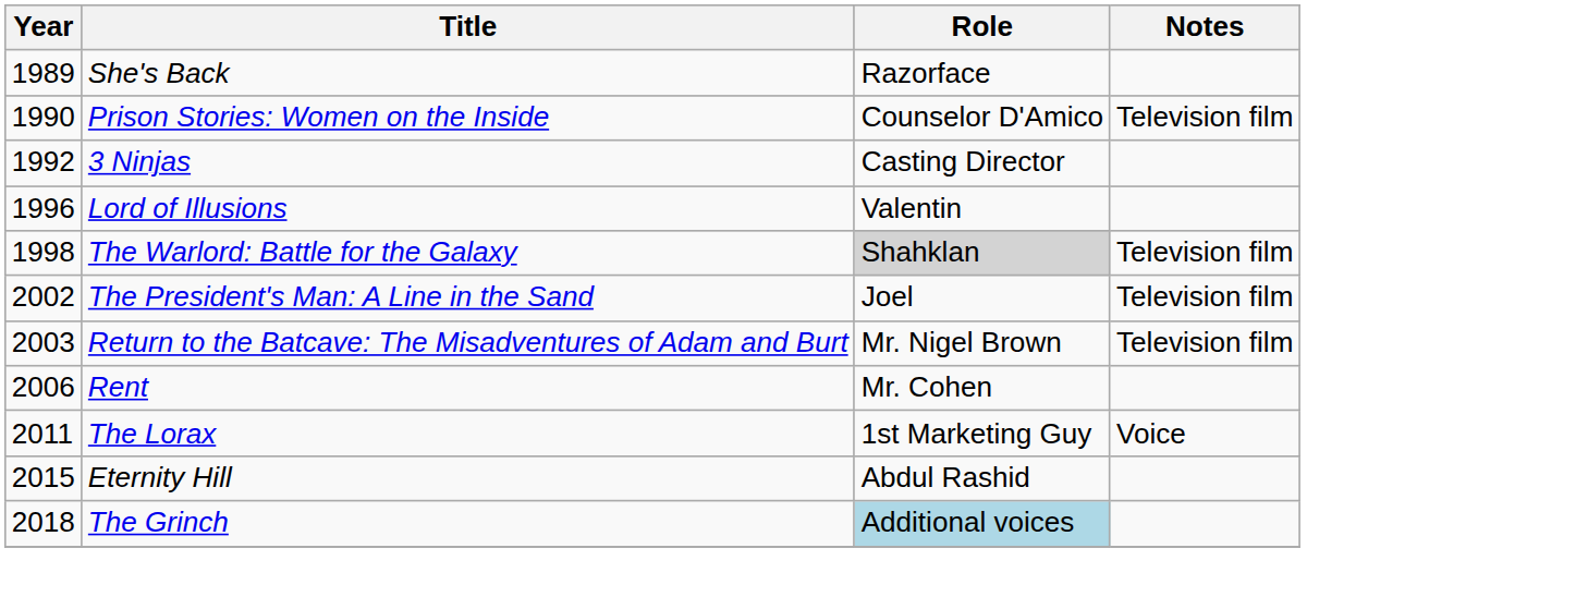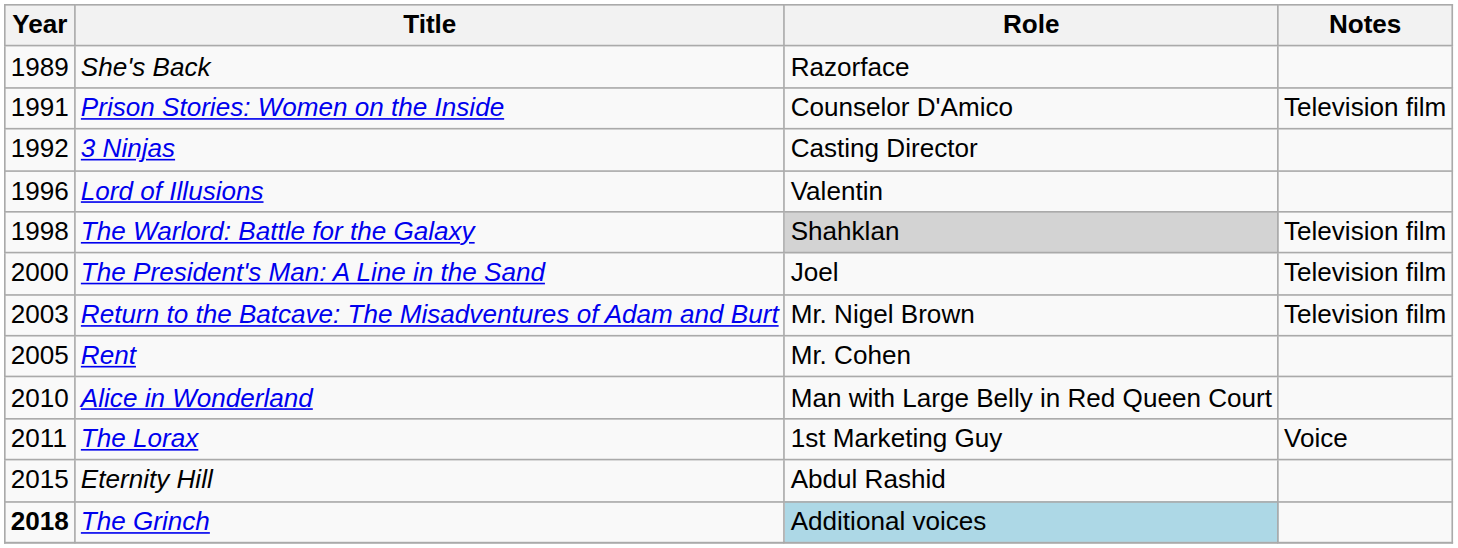 <table class="wikitable sortable plainrowheaders" style="white-space:nowrap">
 <tr>
 <th>Year</th>
 <th>Title</th>
 <th>Role</th>
 <th>Notes</th>
 </tr>
 <tr>
 <td>1989</td>
 <td><em>She's Back</em></td>
 <td>Razorface</td>
 <td></td>
 </tr>
 <tr>
-<td>1990</td>
+<td>1991</td>
 <td><em><a href='#'>Prison Stories: Women on the Inside</a></em></td>
 <td>Counselor D'Amico</td>
 <td>Television film</td>
 </tr>
 <tr>
 <td>1992</td>
 <td><em><a href='#'>3 Ninjas</a></em></td>
 <td>Casting Director</td>
 <td></td>
 </tr>
 <tr>
 <td>1996</td>
 <td><em><a href='#'>Lord of Illusions</a></em></td>
 <td>Valentin</td>
 <td></td>
 </tr>
 <tr>
 <td>1998</td>
 <td><em><a href='#'>The Warlord: Battle for the Galaxy</a></em></td>
 <td style="background: lightgrey;">Shahklan</td>
 <td>Television film</td>
 </tr>
 <tr>
-<td>2002</td>
+<td>2000</td>
 <td><em><a href='#'>The President's Man: A Line in the Sand</a></em></td>
 <td>Joel</td>
 <td>Television film</td>
 </tr>
 <tr>
 <td>2003</td>
 <td><em><a href='#'>Return to the Batcave: The Misadventures of Adam and Burt</a></em></td>
 <td>Mr. Nigel Brown</td>
 <td>Television film</td>
 </tr>
 <tr>
-<td>2006</td>
+<td>2005</td>
 <td><em><a href='#'>Rent</a></em></td>
 <td>Mr. Cohen</td>
+<td></td>
+</tr>
+<tr>
+<td>2010</td>
+<td><em><a href='#'>Alice in Wonderland</a></em></td>
+<td>Man with Large Belly in Red Queen Court</td>
 <td></td>
 </tr>
 <tr>
 <td>2011</td>
 <td><em><a href='#'>The Lorax</a></em></td>
 <td>1st Marketing Guy</td>
 <td>Voice</td>
 </tr>
 <tr>
 <td>2015</td>
 <td><em>Eternity Hill</em></td>
 <td>Abdul Rashid</td>
 <td></td>
 </tr>
 <tr>
-<td>2018</td>
+<td><strong>2018</strong></td>
 <td><em><a href='#'>The Grinch</a></em></td>
 <td style="background: lightblue;">Additional voices</td>
 <td></td>
 </tr>
 <tr>
 </tr>
 </table>
